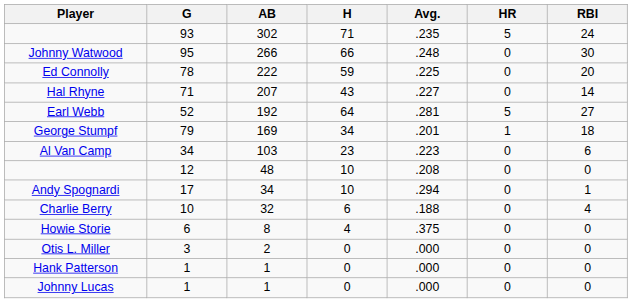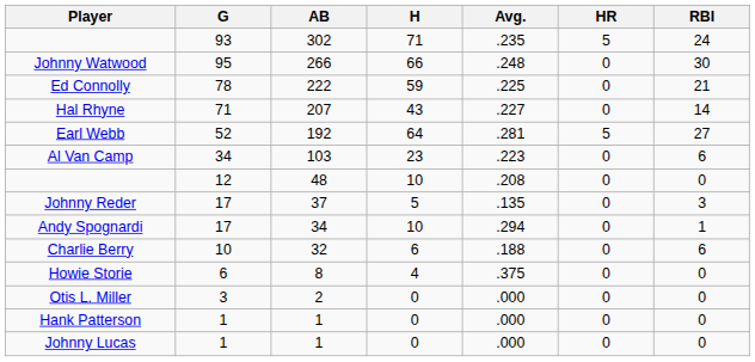 <table class="wikitable sortable">
 <tr>
 <th bgcolor="#DDDDFF" width="16%">Player</th>
 <th bgcolor="#DDDDFF" width="9%">G</th>
 <th bgcolor="#DDDDFF" width="9%">AB</th>
 <th bgcolor="#DDDDFF" width="9%">H</th>
 <th bgcolor="#DDDDFF" width="9%">Avg.</th>
 <th bgcolor="#DDDDFF" width="9%">HR</th>
 <th bgcolor="#DDDDFF" width="9%">RBI</th>
 </tr>
 <tr align="center">
 <td></td>
 <td>93</td>
 <td>302</td>
 <td>71</td>
 <td>.235</td>
 <td>5</td>
 <td>24</td>
 </tr>
 <tr align="center">
 <td><a href='#'>Johnny Watwood</a></td>
 <td>95</td>
 <td>266</td>
 <td>66</td>
 <td>.248</td>
 <td>0</td>
 <td>30</td>
 </tr>
 <tr align=center>
 <td><a href='#'>Ed Connolly</a></td>
 <td>78</td>
 <td>222</td>
 <td>59</td>
 <td>.225</td>
 <td>0</td>
-<td>20</td>
+<td>21</td>
 </tr>
 <tr align=center>
 <td><a href='#'>Hal Rhyne</a></td>
 <td>71</td>
 <td>207</td>
 <td>43</td>
 <td>.227</td>
 <td>0</td>
 <td>14</td>
 </tr>
 <tr align=center>
 <td><a href='#'>Earl Webb</a></td>
 <td>52</td>
 <td>192</td>
 <td>64</td>
 <td>.281</td>
 <td>5</td>
 <td>27</td>
 </tr>
 <tr align=center>
-<td><a href='#'>George Stumpf</a></td>
-<td>79</td>
-<td>169</td>
-<td>34</td>
-<td>.201</td>
-<td>1</td>
-<td>18</td>
-</tr>
-<tr align=center>
 <td><a href='#'>Al Van Camp</a></td>
 <td>34</td>
 <td>103</td>
 <td>23</td>
 <td>.223</td>
 <td>0</td>
 <td>6</td>
 </tr>
 <tr align=center>
 <td></td>
 <td>12</td>
 <td>48</td>
 <td>10</td>
 <td>.208</td>
 <td>0</td>
 <td>0</td>
 </tr>
+<tr align="center">
+<td><a href='#'>Johnny Reder</a></td>
+<td>17</td>
+<td>37</td>
+<td>5</td>
+<td>.135</td>
+<td>0</td>
+<td>3</td>
+</tr>
 <tr align=center>
 <td><a href='#'>Andy Spognardi</a></td>
 <td>17</td>
 <td>34</td>
 <td>10</td>
 <td>.294</td>
 <td>0</td>
 <td>1</td>
 </tr>
 <tr align=center>
 <td><a href='#'>Charlie Berry</a></td>
 <td>10</td>
 <td>32</td>
 <td>6</td>
 <td>.188</td>
 <td>0</td>
-<td>4</td>
+<td>6</td>
 </tr>
 <tr align=center>
 <td><a href='#'>Howie Storie</a></td>
 <td>6</td>
 <td>8</td>
 <td>4</td>
 <td>.375</td>
 <td>0</td>
 <td>0</td>
 </tr>
 <tr align=center>
 <td><a href='#'>Otis L. Miller</a></td>
 <td>3</td>
 <td>2</td>
 <td>0</td>
 <td>.000</td>
 <td>0</td>
 <td>0</td>
 </tr>
 <tr align=center>
 <td><a href='#'>Hank Patterson</a></td>
 <td>1</td>
 <td>1</td>
 <td>0</td>
 <td>.000</td>
 <td>0</td>
 <td>0</td>
 </tr>
 <tr align=center>
 <td><a href='#'>Johnny Lucas</a></td>
 <td>1</td>
 <td>1</td>
 <td>0</td>
 <td>.000</td>
 <td>0</td>
 <td>0</td>
 </tr>
 </table>
